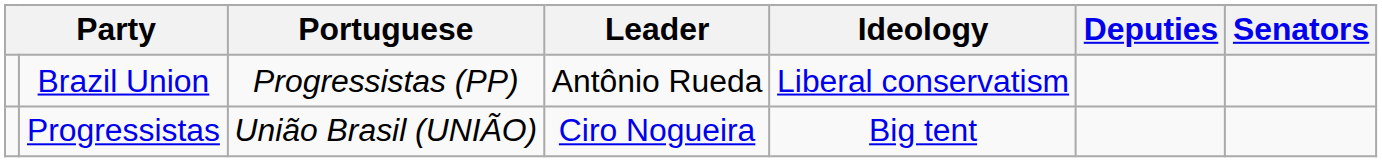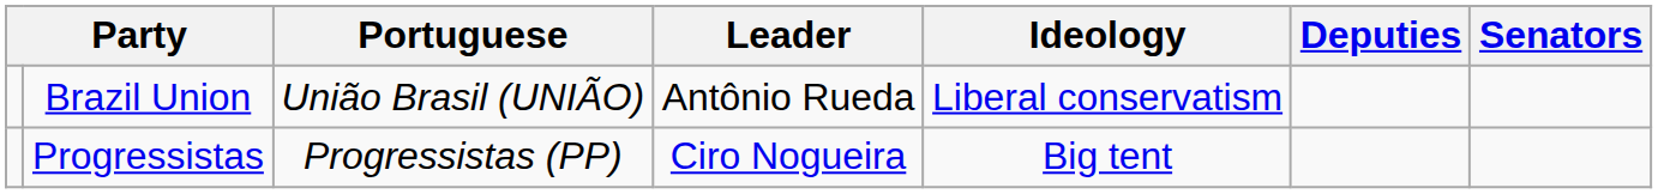 <table class="wikitable" style="text-align:center">
 <tr>
 <th colspan="2">Party</th>
 <th>Portuguese</th>
 <th>Leader</th>
 <th>Ideology</th>
 <th><a href='#'>Deputies</a></th>
 <th><a href='#'>Senators</a></th>
 </tr>
 <tr>
 <td></td>
 <td><a href='#'>Brazil Union</a></td>
-<td><em>Progressistas (PP)</em></td>
+<td><em>União Brasil (UNIÃO)</em></td>
 <td>Antônio Rueda</td>
 <td><a href='#'>Liberal conservatism</a></td>
 <td></td>
 <td></td>
 </tr>
 <tr>
 <td></td>
 <td><a href='#'>Progressistas</a></td>
-<td><em>União Brasil (UNIÃO)</em></td>
+<td><em>Progressistas (PP)</em></td>
 <td><a href='#'>Ciro Nogueira</a></td>
 <td><a href='#'>Big tent</a></td>
 <td></td>
 <td></td>
 </tr>
 </table>
